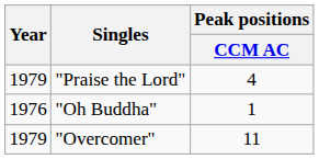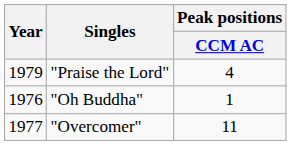 <table class="wikitable">
 <tr>
 <th rowspan="2">Year</th>
 <th rowspan="2">Singles</th>
 <th colspan="2">Peak positions</th>
 </tr>
 <tr>
 <th><a href='#'>CCM AC</a></th>
 </tr>
 <tr>
 <td>1979</td>
 <td>"Praise the Lord"</td>
 <td align="center">4</td>
 </tr>
 <tr>
 <td>1976</td>
 <td>"Oh Buddha"</td>
 <td align="center">1</td>
 </tr>
 <tr>
-<td>1979</td>
+<td>1977</td>
 <td>"Overcomer"</td>
 <td align="center">11</td>
 </tr>
 </table>
